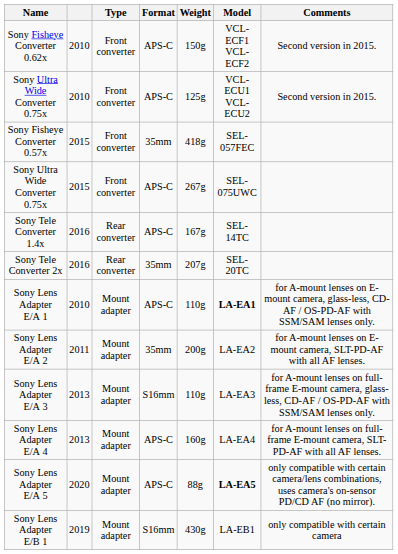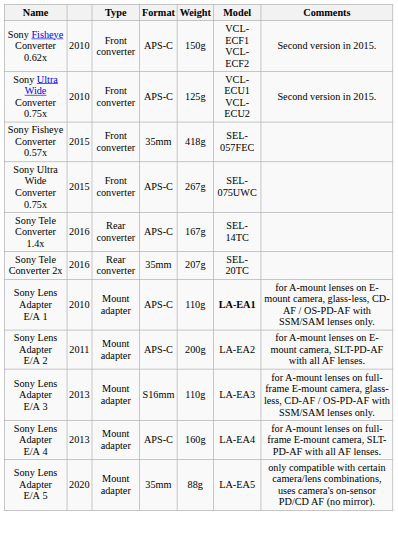 <table class="wikitable sortable" style="text-align:center">
 <tr>
 <th>Name</th>
 <th></th>
 <th>Type</th>
 <th>Format</th>
 <th>Weight</th>
 <th>Model</th>
 <th>Comments</th>
 </tr>
 <tr>
 <td>Sony <a href='#'>Fisheye</a> Converter 0.62x</td>
 <td>2010</td>
 <td>Front converter</td>
 <td>APS-C</td>
 <td>150g</td>
 <td>VCL-ECF1<br>VCL-ECF2</td>
 <td>Second version in 2015.</td>
 </tr>
 <tr>
 <td>Sony <a href='#'>Ultra Wide</a> Converter 0.75x</td>
 <td>2010</td>
 <td>Front converter</td>
 <td>APS-C</td>
 <td>125g</td>
 <td>VCL-ECU1<br>VCL-ECU2</td>
 <td>Second version in 2015.</td>
 </tr>
 <tr>
 <td>Sony Fisheye Converter 0.57x</td>
 <td>2015</td>
 <td>Front converter</td>
 <td>35mm</td>
 <td>418g</td>
 <td>SEL-057FEC</td>
 <td></td>
 </tr>
 <tr>
 <td>Sony Ultra Wide Converter 0.75x</td>
 <td>2015</td>
 <td>Front converter</td>
 <td>APS-C</td>
 <td>267g</td>
 <td>SEL-075UWC</td>
 <td></td>
 </tr>
 <tr>
 <td>Sony Tele Converter 1.4x</td>
 <td>2016</td>
 <td>Rear converter</td>
 <td>APS-C</td>
 <td>167g</td>
 <td>SEL-14TC</td>
 <td></td>
 </tr>
 <tr>
 <td>Sony Tele Converter 2x</td>
 <td>2016</td>
 <td>Rear converter</td>
 <td>35mm</td>
 <td>207g</td>
 <td>SEL-20TC</td>
 <td></td>
 </tr>
 <tr>
 <td>Sony Lens Adapter E/A 1</td>
 <td>2010</td>
 <td>Mount adapter</td>
 <td>APS-C</td>
 <td>110g</td>
 <td><strong>LA-EA1</strong></td>
 <td>for A-mount lenses on E-mount camera, glass-less, CD-AF / OS-PD-AF with SSM/SAM lenses only.</td>
 </tr>
 <tr>
 <td>Sony Lens Adapter E/A 2</td>
 <td>2011</td>
 <td>Mount adapter</td>
-<td>35mm</td>
+<td>APS-C</td>
 <td>200g</td>
 <td>LA-EA2</td>
 <td>for A-mount lenses on E-mount camera, SLT-PD-AF with all AF lenses.</td>
 </tr>
 <tr>
 <td>Sony Lens Adapter E/A 3</td>
 <td>2013</td>
 <td>Mount adapter</td>
 <td>S16mm</td>
 <td>110g</td>
 <td>LA-EA3</td>
 <td>for A-mount lenses on full-frame E-mount camera, glass-less, CD-AF / OS-PD-AF with SSM/SAM lenses only.</td>
 </tr>
 <tr>
 <td>Sony Lens Adapter E/A 4</td>
 <td>2013</td>
 <td>Mount adapter</td>
 <td>APS-C</td>
 <td>160g</td>
 <td>LA-EA4</td>
 <td>for A-mount lenses on full-frame E-mount camera, SLT-PD-AF with all AF lenses.</td>
 </tr>
 <tr>
 <td>Sony Lens Adapter E/A 5</td>
 <td>2020</td>
 <td>Mount adapter</td>
-<td>APS-C</td>
+<td>35mm</td>
 <td>88g</td>
-<td><strong>LA-EA5</strong></td>
+<td>LA-EA5</td>
 <td>only compatible with certain camera/lens combinations, uses camera's on-sensor PD/CD AF (no mirror).</td>
 </tr>
-<tr>
-<td>Sony Lens Adapter E/B 1</td>
-<td>2019</td>
-<td>Mount adapter</td>
-<td>S16mm</td>
-<td>430g</td>
-<td>LA-EB1</td>
-<td>only compatible with certain camera </td>
-</tr>
 </table>
